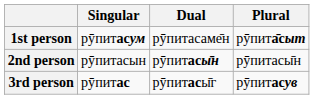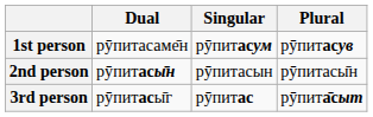 <table class="wikitable">
 <tr>
 <th></th>
+<th>Dual</th>
 <th>Singular</th>
-<th>Dual</th>
 <th>Plural</th>
 </tr>
 <tr>
 <th>1st person</th>
+<td>рӯпит</strong>аса</em></strong>ме̄н</em></td>
 <td>рӯпит<strong>ас<strong><em>ум<em></td>
-<td>рӯпит</strong>аса</em></strong>ме̄н</em></td>
-<td>рӯпит<strong>а̄с<strong><em>ыт<em></td>
+<td>рӯпит<strong>ас<strong><em>ув<em></td>
 </tr>
 <tr>
 <th>2nd person</th>
+<td>рӯпит<strong>ас<strong><em>ы̄н<em></td>
 <td>рӯпит</strong>ас</em></strong>ын</em></td>
-<td>рӯпит<strong>ас<strong><em>ы̄н<em></td>
 <td>рӯпит</strong>ас</em></strong>ы̄н</em></td>
 </tr>
 <tr>
 <th>3rd person</th>
+<td>рӯпит<strong>ас</strong>ы̄г</td>
 <td>рӯпит<strong>ас</strong></td>
-<td>рӯпит<strong>ас</strong>ы̄г</td>
-<td>рӯпит<strong>ас<strong><em>ув<em></td>
+<td>рӯпит<strong>а̄с<strong><em>ыт<em></td>
 </tr>
 </table>
